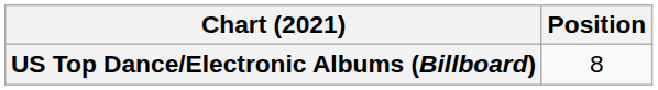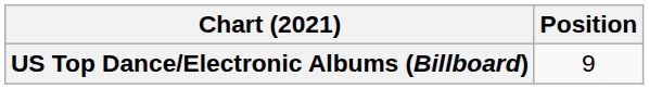 <table class="wikitable plainrowheaders" style="text-align:center">
 <tr>
 <th scope="col">Chart (2021)</th>
 <th scope="col">Position</th>
 </tr>
 <tr>
 <th scope="row">US Top Dance/Electronic Albums (<em>Billboard</em>)</th>
-<td>8</td>
+<td>9</td>
 </tr>
 </table>
